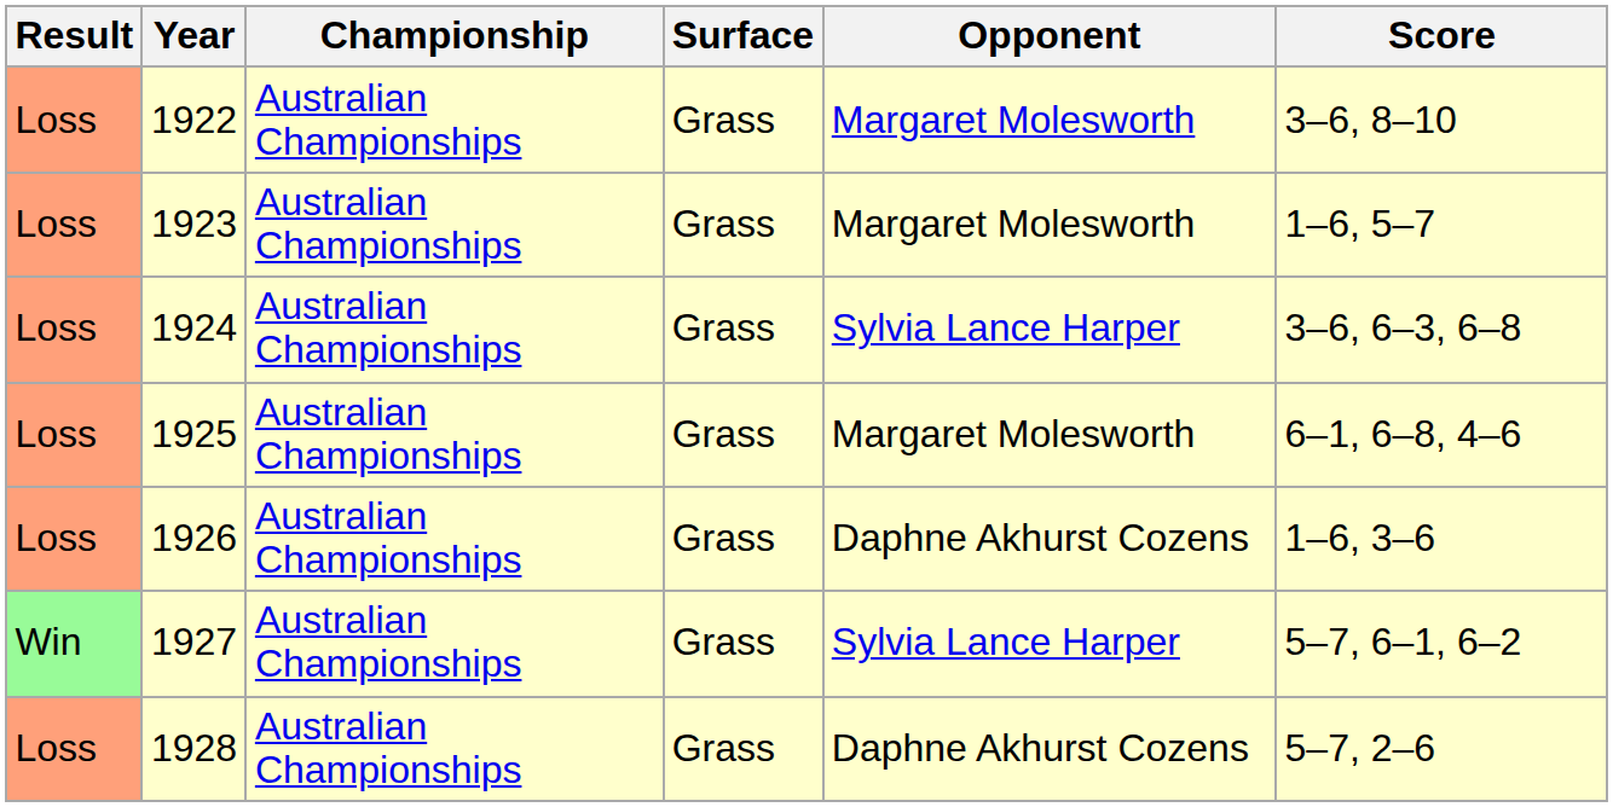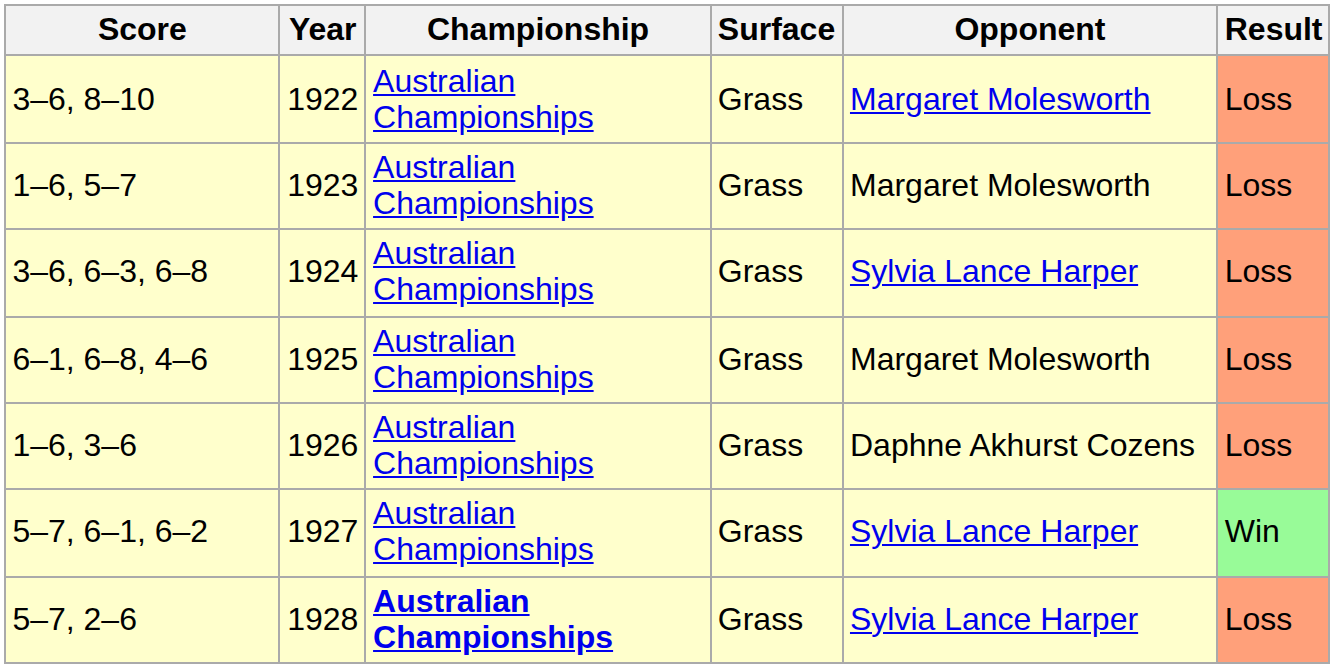 <table class="sortable wikitable">
 <tr>
-<th style="width:40px">Result</th>
+<th style="width:130px" class="unsortable">Score</th>
 <th style="width:30px">Year</th>
 <th style="width:165px">Championship</th>
 <th style="width:50px">Surface</th>
 <th style="width:180px">Opponent</th>
-<th style="width:130px" class="unsortable">Score</th>
+<th style="width:40px">Result</th>
 </tr>
 <tr style="background:#ffc;">
-<td style="background:#ffa07a;">Loss</td>
+<td>3–6, 8–10</td>
 <td>1922</td>
 <td><a href='#'>Australian Championships</a></td>
 <td>Grass</td>
 <td> <a href='#'>Margaret Molesworth</a></td>
-<td>3–6, 8–10</td>
+<td style="background:#ffa07a;">Loss</td>
 </tr>
 <tr style="background:#ffc;">
-<td style="background:#ffa07a;">Loss</td>
+<td>1–6, 5–7</td>
 <td>1923</td>
 <td><a href='#'>Australian Championships</a></td>
 <td>Grass</td>
 <td> Margaret Molesworth</td>
-<td>1–6, 5–7</td>
+<td style="background:#ffa07a;">Loss</td>
 </tr>
 <tr style="background:#ffc;">
-<td style="background:#ffa07a;">Loss</td>
+<td>3–6, 6–3, 6–8</td>
 <td>1924</td>
 <td><a href='#'>Australian Championships</a></td>
 <td>Grass</td>
 <td> <a href='#'>Sylvia Lance Harper</a></td>
-<td>3–6, 6–3, 6–8</td>
+<td style="background:#ffa07a;">Loss</td>
 </tr>
 <tr style="background:#ffc;">
-<td style="background:#ffa07a;">Loss</td>
+<td>6–1, 6–8, 4–6</td>
 <td>1925</td>
 <td><a href='#'>Australian Championships</a></td>
 <td>Grass</td>
 <td> Margaret Molesworth</td>
-<td>6–1, 6–8, 4–6</td>
+<td style="background:#ffa07a;">Loss</td>
 </tr>
 <tr style="background:#ffc;">
-<td style="background:#ffa07a;">Loss</td>
+<td>1–6, 3–6</td>
 <td>1926</td>
 <td><a href='#'>Australian Championships</a></td>
 <td>Grass</td>
 <td> Daphne Akhurst Cozens</td>
-<td>1–6, 3–6</td>
+<td style="background:#ffa07a;">Loss</td>
 </tr>
 <tr style="background:#ffc;">
-<td style="background:#98fb98;">Win</td>
+<td>5–7, 6–1, 6–2</td>
 <td>1927</td>
 <td><a href='#'>Australian Championships</a></td>
 <td>Grass</td>
 <td> <a href='#'>Sylvia Lance Harper</a></td>
-<td>5–7, 6–1, 6–2</td>
+<td style="background:#98fb98;">Win</td>
 </tr>
 <tr style="background:#ffc;">
+<td>5–7, 2–6</td>
+<td>1928</td>
+<td><strong><a href='#'>Australian Championships</a></strong></td>
+<td>Grass</td>
+<td> <a href='#'>Sylvia Lance Harper</a></td>
 <td style="background:#ffa07a;">Loss</td>
-<td>1928</td>
-<td><a href='#'>Australian Championships</a></td>
-<td>Grass</td>
-<td> Daphne Akhurst Cozens</td>
-<td>5–7, 2–6</td>
 </tr>
 </table>
